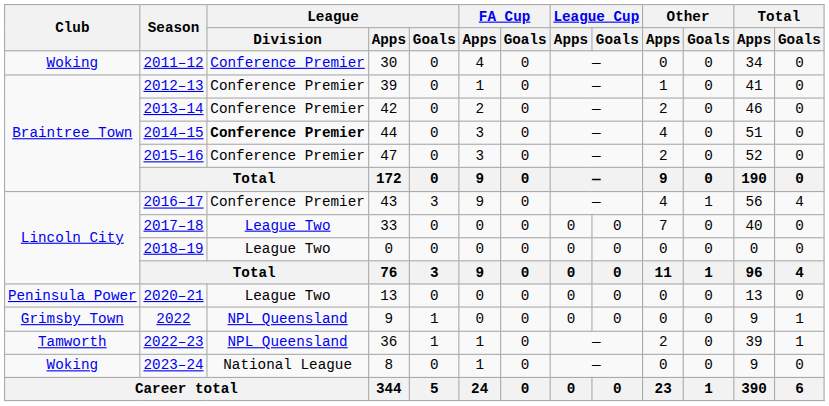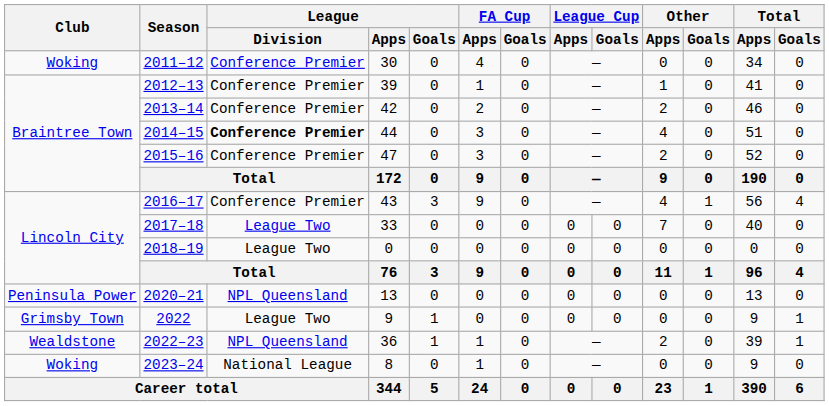 <table class="wikitable" style="text-align:center">
 <tr>
 <th rowspan="2">Club</th>
 <th rowspan="2">Season</th>
 <th colspan="3">League</th>
 <th colspan="2"><a href='#'>FA Cup</a></th>
 <th colspan="2"><a href='#'>League Cup</a></th>
 <th colspan="2">Other</th>
 <th colspan="2">Total</th>
 </tr>
 <tr>
 <th>Division</th>
 <th>Apps</th>
 <th>Goals</th>
 <th>Apps</th>
 <th>Goals</th>
 <th>Apps</th>
 <th>Goals</th>
 <th>Apps</th>
 <th>Goals</th>
 <th>Apps</th>
 <th>Goals</th>
 </tr>
 <tr>
 <td><a href='#'>Woking</a></td>
 <td><a href='#'>2011–12</a></td>
 <td><a href='#'>Conference Premier</a></td>
 <td>30</td>
 <td>0</td>
 <td>4</td>
 <td>0</td>
 <td colspan="2">—</td>
 <td>0</td>
 <td>0</td>
 <td>34</td>
 <td>0</td>
 </tr>
 <tr>
 <td rowspan="5"><a href='#'>Braintree Town</a></td>
 <td><a href='#'>2012–13</a></td>
 <td>Conference Premier</td>
 <td>39</td>
 <td>0</td>
 <td>1</td>
 <td>0</td>
 <td colspan="2">—</td>
 <td>1</td>
 <td>0</td>
 <td>41</td>
 <td>0</td>
 </tr>
 <tr>
 <td><a href='#'>2013–14</a></td>
 <td>Conference Premier</td>
 <td>42</td>
 <td>0</td>
 <td>2</td>
 <td>0</td>
 <td colspan="2">—</td>
 <td>2</td>
 <td>0</td>
 <td>46</td>
 <td>0</td>
 </tr>
 <tr>
 <td><a href='#'>2014–15</a></td>
 <td><strong>Conference Premier</strong></td>
 <td>44</td>
 <td>0</td>
 <td>3</td>
 <td>0</td>
 <td colspan="2">—</td>
 <td>4</td>
 <td>0</td>
 <td>51</td>
 <td>0</td>
 </tr>
 <tr>
 <td><a href='#'>2015–16</a></td>
 <td>Conference Premier</td>
 <td>47</td>
 <td>0</td>
 <td>3</td>
 <td>0</td>
 <td colspan="2">—</td>
 <td>2</td>
 <td>0</td>
 <td>52</td>
 <td>0</td>
 </tr>
 <tr>
 <th colspan="2">Total</th>
 <th>172</th>
 <th>0</th>
 <th>9</th>
 <th>0</th>
 <th colspan="2">—</th>
 <th>9</th>
 <th>0</th>
 <th>190</th>
 <th>0</th>
 </tr>
 <tr>
 <td rowspan="4"><a href='#'>Lincoln City</a></td>
 <td><a href='#'>2016–17</a></td>
 <td>Conference Premier</td>
 <td>43</td>
 <td>3</td>
 <td>9</td>
 <td>0</td>
 <td colspan="2">—</td>
 <td>4</td>
 <td>1</td>
 <td>56</td>
 <td>4</td>
 </tr>
 <tr>
 <td><a href='#'>2017–18</a></td>
 <td><a href='#'>League Two</a></td>
 <td>33</td>
 <td>0</td>
 <td>0</td>
 <td>0</td>
 <td>0</td>
 <td>0</td>
 <td>7</td>
 <td>0</td>
 <td>40</td>
 <td>0</td>
 </tr>
 <tr>
 <td><a href='#'>2018–19</a></td>
 <td>League Two</td>
 <td>0</td>
 <td>0</td>
 <td>0</td>
 <td>0</td>
 <td>0</td>
 <td>0</td>
 <td>0</td>
 <td>0</td>
 <td>0</td>
 <td>0</td>
 </tr>
 <tr>
 <th colspan="2">Total</th>
 <th>76</th>
 <th>3</th>
 <th>9</th>
 <th>0</th>
 <th>0</th>
 <th>0</th>
 <th>11</th>
 <th>1</th>
 <th>96</th>
 <th>4</th>
 </tr>
 <tr>
 <td><a href='#'>Peninsula Power</a></td>
 <td><a href='#'>2020–21</a></td>
-<td>League Two</td>
+<td><a href='#'>NPL Queensland</a></td>
 <td>13</td>
 <td>0</td>
 <td>0</td>
 <td>0</td>
 <td>0</td>
 <td>0</td>
 <td>0</td>
 <td>0</td>
 <td>13</td>
 <td>0</td>
 </tr>
 <tr>
 <td><a href='#'>Grimsby Town</a></td>
 <td><a href='#'>2022</a></td>
-<td><a href='#'>NPL Queensland</a></td>
+<td>League Two</td>
 <td>9</td>
 <td>1</td>
 <td>0</td>
 <td>0</td>
 <td>0</td>
 <td>0</td>
 <td>0</td>
 <td>0</td>
 <td>9</td>
 <td>1</td>
 </tr>
 <tr>
-<td><a href='#'>Tamworth</a></td>
+<td><a href='#'>Wealdstone</a></td>
 <td><a href='#'>2022–23</a></td>
 <td><a href='#'>NPL Queensland</a></td>
 <td>36</td>
 <td>1</td>
 <td>1</td>
 <td>0</td>
 <td colspan="2">—</td>
 <td>2</td>
 <td>0</td>
 <td>39</td>
 <td>1</td>
 </tr>
 <tr>
 <td><a href='#'>Woking</a></td>
 <td><a href='#'>2023–24</a></td>
 <td>National League</td>
 <td>8</td>
 <td>0</td>
 <td>1</td>
 <td>0</td>
 <td colspan="2">—</td>
 <td>0</td>
 <td>0</td>
 <td>9</td>
 <td>0</td>
 </tr>
 <tr>
 <th colspan="3">Career total</th>
 <th>344</th>
 <th>5</th>
 <th>24</th>
 <th>0</th>
 <th>0</th>
 <th>0</th>
 <th>23</th>
 <th>1</th>
 <th>390</th>
 <th>6</th>
 </tr>
 </table>
